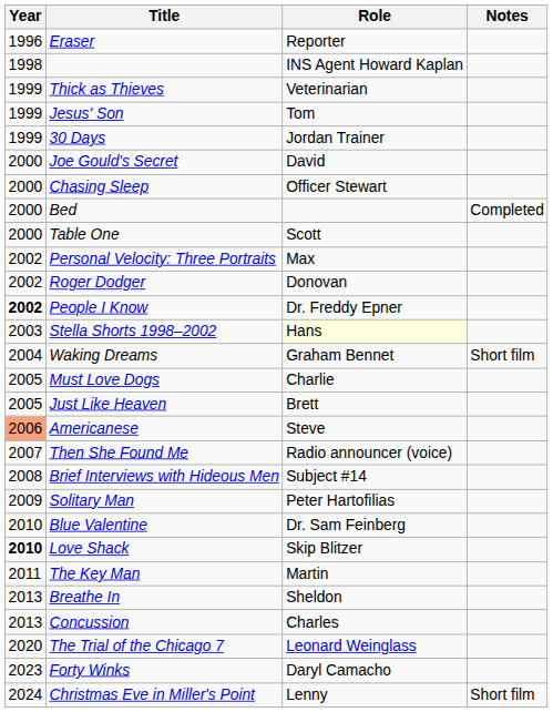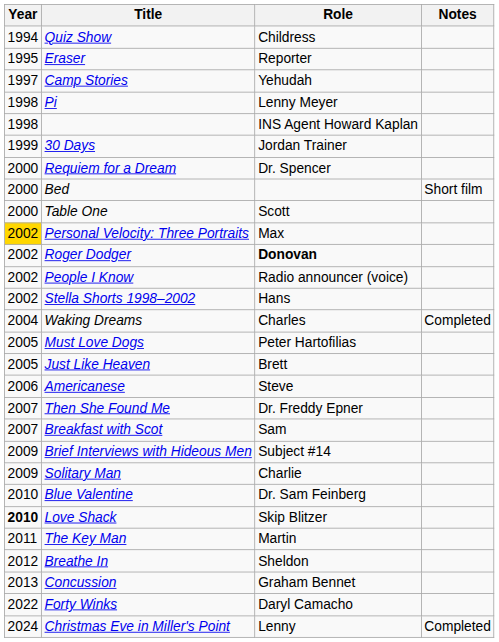 <table class="wikitable sortable">
 <tr>
 <th>Year</th>
 <th>Title</th>
 <th>Role</th>
 <th class="unsortable">Notes</th>
 </tr>
 <tr>
-<td>1996</td>
+<td>1994</td>
+<td><em><a href='#'>Quiz Show</a></em></td>
+<td>Childress</td>
+<td></td>
+</tr>
+<tr>
+<td>1995</td>
 <td><em><a href='#'>Eraser</a></em></td>
 <td>Reporter</td>
+<td></td>
+</tr>
+<tr>
+<td>1997</td>
+<td><em><a href='#'>Camp Stories</a></em></td>
+<td>Yehudah</td>
+<td></td>
+</tr>
+<tr>
+<td>1998</td>
+<td><em><a href='#'>Pi</a></em></td>
+<td>Lenny Meyer</td>
 <td></td>
 </tr>
 <tr>
 <td>1998</td>
 <td><em></em></td>
 <td>INS Agent Howard Kaplan</td>
 <td></td>
 </tr>
 <tr>
 <td>1999</td>
-<td><em><a href='#'>Thick as Thieves</a></em></td>
-<td>Veterinarian</td>
-<td></td>
-</tr>
-<tr>
-<td>1999</td>
-<td><em><a href='#'>Jesus' Son</a></em></td>
-<td>Tom</td>
-<td></td>
-</tr>
-<tr>
-<td>1999</td>
 <td><em><a href='#'>30 Days</a></em></td>
 <td>Jordan Trainer</td>
 <td></td>
 </tr>
 <tr>
 <td>2000</td>
-<td><em><a href='#'>Joe Gould's Secret</a></em></td>
-<td>David</td>
-<td></td>
-</tr>
-<tr>
-<td>2000</td>
-<td><em><a href='#'>Chasing Sleep</a></em></td>
-<td>Officer Stewart</td>
+<td><em><a href='#'>Requiem for a Dream</a></em></td>
+<td>Dr. Spencer</td>
 <td></td>
 </tr>
 <tr>
 <td>2000</td>
 <td><em>Bed</em></td>
 <td></td>
-<td>Completed</td>
+<td>Short film</td>
 </tr>
 <tr>
 <td>2000</td>
 <td><em>Table One</em></td>
 <td>Scott</td>
 <td></td>
 </tr>
 <tr>
-<td>2002</td>
+<td style="background: gold;">2002</td>
 <td><em><a href='#'>Personal Velocity: Three Portraits</a></em></td>
 <td>Max</td>
 <td></td>
 </tr>
 <tr>
 <td>2002</td>
 <td><em><a href='#'>Roger Dodger</a></em></td>
-<td>Donovan</td>
+<td><strong>Donovan</strong></td>
 <td></td>
 </tr>
 <tr>
-<td><strong>2002</strong></td>
+<td>2002</td>
 <td><em><a href='#'>People I Know</a></em></td>
-<td>Dr. Freddy Epner</td>
+<td>Radio announcer (voice)</td>
 <td></td>
 </tr>
 <tr>
-<td>2003</td>
+<td>2002</td>
 <td><em><a href='#'>Stella Shorts 1998–2002</a></em></td>
-<td style="background: lightyellow;">Hans</td>
+<td>Hans</td>
 <td></td>
 </tr>
 <tr>
 <td>2004</td>
 <td><em>Waking Dreams</em></td>
-<td>Graham Bennet</td>
-<td>Short film</td>
+<td>Charles</td>
+<td>Completed</td>
 </tr>
 <tr>
 <td>2005</td>
 <td><em><a href='#'>Must Love Dogs</a></em></td>
-<td>Charlie</td>
+<td>Peter Hartofilias</td>
 <td></td>
 </tr>
 <tr>
 <td>2005</td>
 <td><em><a href='#'>Just Like Heaven</a></em></td>
 <td>Brett</td>
 <td></td>
 </tr>
 <tr>
-<td style="background: lightsalmon;">2006</td>
+<td>2006</td>
 <td><em><a href='#'>Americanese</a></em></td>
 <td>Steve</td>
 <td></td>
 </tr>
 <tr>
 <td>2007</td>
 <td><em><a href='#'>Then She Found Me</a></em></td>
-<td>Radio announcer (voice)</td>
+<td>Dr. Freddy Epner</td>
 <td></td>
 </tr>
 <tr>
-<td>2008</td>
+<td>2007</td>
+<td><em><a href='#'>Breakfast with Scot</a></em></td>
+<td>Sam</td>
+<td></td>
+</tr>
+<tr>
+<td>2009</td>
 <td><em><a href='#'>Brief Interviews with Hideous Men</a></em></td>
 <td>Subject #14</td>
 <td></td>
 </tr>
 <tr>
 <td>2009</td>
 <td><em><a href='#'>Solitary Man</a></em></td>
-<td>Peter Hartofilias</td>
+<td>Charlie</td>
 <td></td>
 </tr>
 <tr>
 <td>2010</td>
 <td><em><a href='#'>Blue Valentine</a></em></td>
 <td>Dr. Sam Feinberg</td>
 <td></td>
 </tr>
 <tr>
 <td><strong>2010</strong></td>
 <td><em><a href='#'>Love Shack</a></em></td>
 <td>Skip Blitzer</td>
 <td></td>
 </tr>
 <tr>
 <td>2011</td>
 <td><em><a href='#'>The Key Man</a></em></td>
 <td>Martin</td>
 <td></td>
 </tr>
 <tr>
-<td>2013</td>
+<td>2012</td>
 <td><em><a href='#'>Breathe In</a></em></td>
 <td>Sheldon</td>
 <td></td>
 </tr>
 <tr>
 <td>2013</td>
 <td><em><a href='#'>Concussion</a></em></td>
-<td>Charles</td>
+<td>Graham Bennet</td>
 <td></td>
 </tr>
 <tr>
-<td>2020</td>
-<td><em><a href='#'>The Trial of the Chicago 7</a></em></td>
-<td><a href='#'>Leonard Weinglass</a></td>
-<td></td>
-</tr>
-<tr>
-<td>2023</td>
+<td>2022</td>
 <td><em><a href='#'>Forty Winks</a></em></td>
 <td>Daryl Camacho</td>
 <td></td>
 </tr>
 <tr>
 <td>2024</td>
 <td><em><a href='#'>Christmas Eve in Miller's Point</a></em></td>
 <td>Lenny</td>
-<td>Short film</td>
+<td>Completed</td>
 </tr>
 </table>
